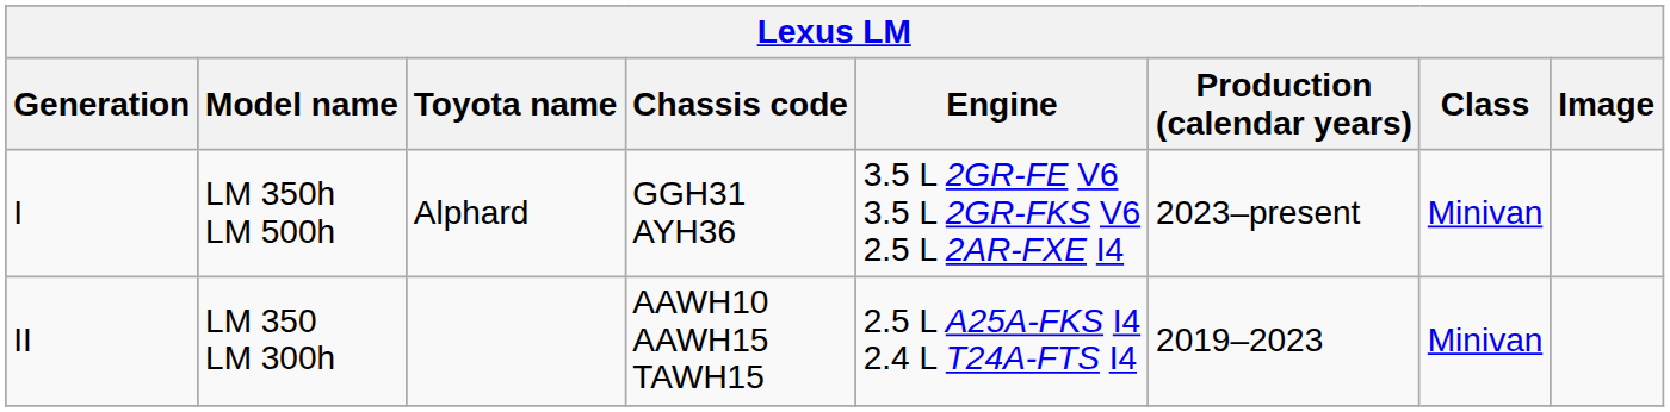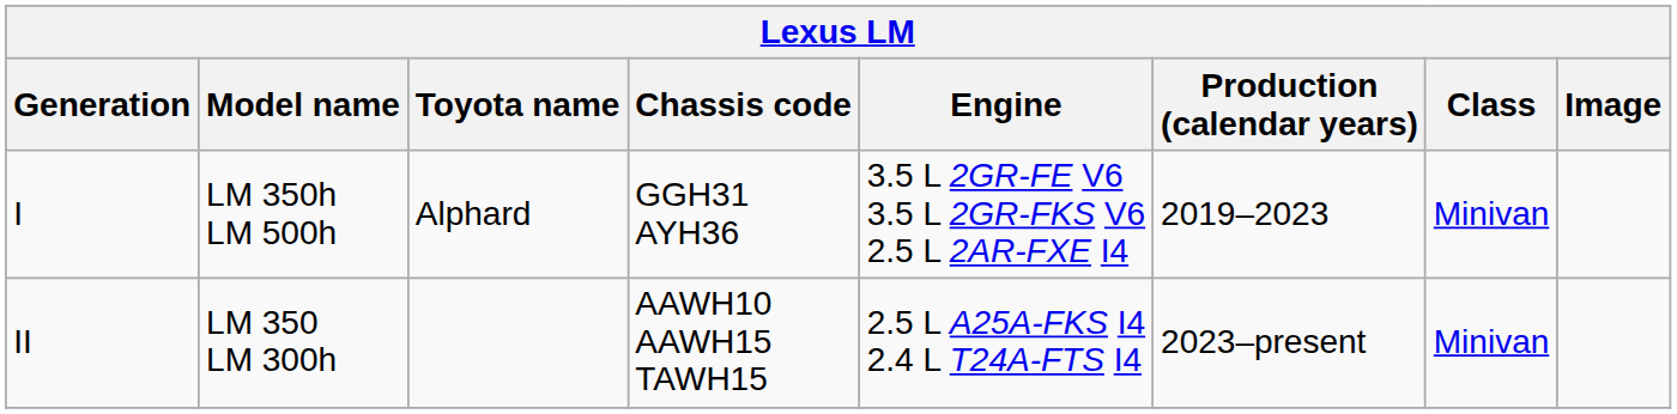 <table class="wikitable collapsible" style="font-size:97% style="width:90%; text-align:center">
 <tr>
 <th colspan=8 align=left><a href='#'>Lexus LM</a></th>
 </tr>
 <tr>
 <th>Generation</th>
 <th>Model name</th>
 <th>Toyota name</th>
 <th>Chassis code</th>
 <th>Engine</th>
 <th>Production<br>(calendar years)</th>
 <th>Class</th>
 <th>Image</th>
 </tr>
 <tr>
 <td>I</td>
 <td>LM 350h<br>LM 500h</td>
 <td>Alphard</td>
 <td>GGH31<br>AYH36</td>
 <td>3.5 L <em><a href='#'>2GR-FE</a></em> <a href='#'>V6</a><br> 3.5 L <em><a href='#'>2GR-FKS</a></em> <a href='#'>V6</a><br>2.5 L <em><a href='#'>2AR-FXE</a></em> <a href='#'>I4</a></td>
-<td>2023–present</td>
+<td>2019–2023</td>
 <td><a href='#'>Minivan</a></td>
 <td></td>
 </tr>
 <tr>
 <td>II</td>
 <td>LM 350<br>LM 300h</td>
 <td></td>
 <td>AAWH10<br>AAWH15<br>TAWH15</td>
 <td>2.5 L <em><a href='#'>A25A-FKS</a></em> <a href='#'>I4</a><br>2.4 L <em><a href='#'>T24A-FTS</a></em> <a href='#'>I4</a></td>
-<td>2019–2023</td>
+<td>2023–present</td>
 <td><a href='#'>Minivan</a></td>
 <td></td>
 </tr>
 </table>
